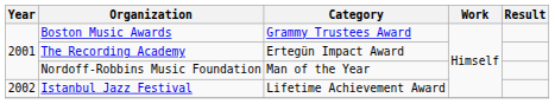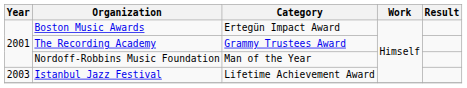 <table class="wikitable">
 <tr>
 <th>Year</th>
 <th>Organization</th>
 <th>Category</th>
 <th>Work</th>
 <th>Result</th>
 </tr>
 <tr>
 <td rowspan="3">2001</td>
 <td><a href='#'>Boston Music Awards</a></td>
-<td><a href='#'>Grammy Trustees Award</a></td>
+<td>Ertegün Impact Award</td>
 <td rowspan="4">Himself</td>
 <td></td>
 </tr>
 <tr>
 <td><a href='#'>The Recording Academy</a></td>
-<td>Ertegün Impact Award</td>
+<td><a href='#'>Grammy Trustees Award</a></td>
 <td></td>
 </tr>
 <tr>
 <td>Nordoff-Robbins Music Foundation</td>
 <td>Man of the Year</td>
 <td></td>
 </tr>
 <tr>
-<td>2002</td>
+<td>2003</td>
 <td><a href='#'>Istanbul Jazz Festival</a></td>
 <td>Lifetime Achievement Award</td>
 <td></td>
 </tr>
 <tr>
 </tr>
 </table>
